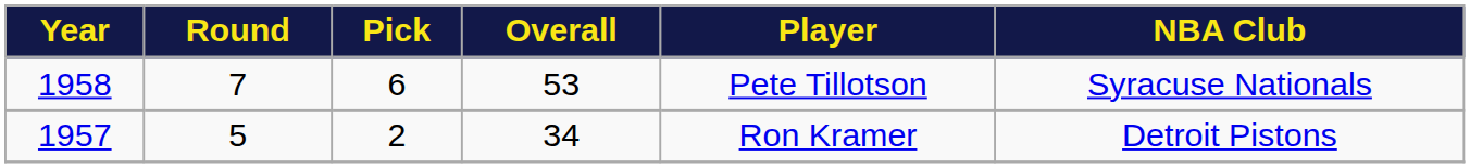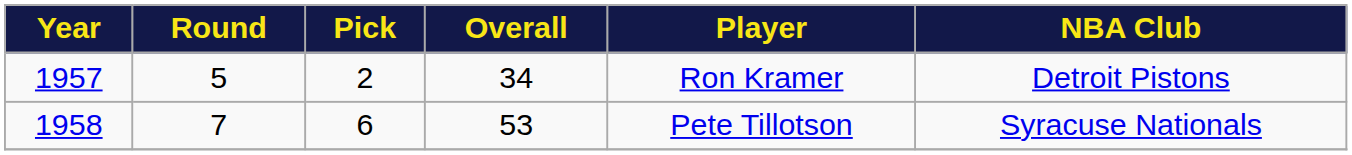 <table class="wikitable" style="width:80%;">
 <tr style="text-align:center; background:#121849; color:#f8e616;">
 <td><strong>Year</strong></td>
 <td><strong>Round</strong></td>
 <td><strong>Pick</strong></td>
 <td><strong>Overall</strong></td>
 <td><strong>Player</strong></td>
 <td><strong>NBA Club</strong></td>
 </tr>
 <tr style="text-align:center;" bgcolor="">
+<td><a href='#'>1957</a></td>
+<td>5</td>
+<td>2</td>
+<td>34</td>
+<td><a href='#'>Ron Kramer</a></td>
+<td><a href='#'>Detroit Pistons</a></td>
+</tr>
+<tr style="text-align:center;" bgcolor="">
 <td><a href='#'>1958</a></td>
 <td>7</td>
 <td>6</td>
 <td>53</td>
 <td><a href='#'>Pete Tillotson</a></td>
 <td><a href='#'>Syracuse Nationals</a></td>
 </tr>
 <tr style="text-align:center;" bgcolor="">
-<td><a href='#'>1957</a></td>
-<td>5</td>
-<td>2</td>
-<td>34</td>
-<td><a href='#'>Ron Kramer</a></td>
-<td><a href='#'>Detroit Pistons</a></td>
-</tr>
-<tr style="text-align:center;" bgcolor="">
 </tr>
 </table>
